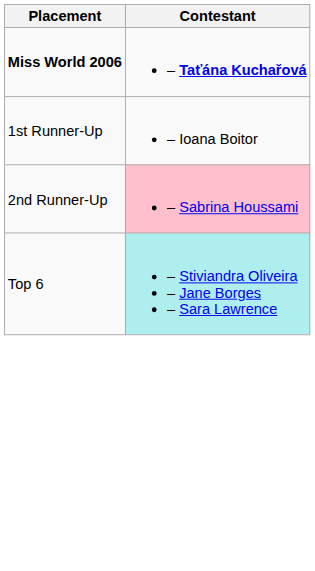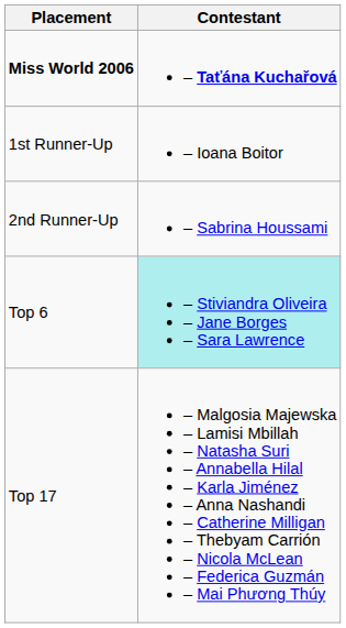 <table class="wikitable sortable" style="font-size:95%;">
 <tr>
 <th>Placement</th>
 <th>Contestant</th>
 </tr>
 <tr>
 <td><strong>Miss World 2006</strong></td>
 <td><br><ul><li><strong></strong> – <strong><a href='#'>Taťána Kuchařová</a></strong></li></ul></td>
 </tr>
 <tr>
 <td>1st Runner-Up</td>
 <td><br><ul><li> – Ioana Boitor</li></ul></td>
 </tr>
 <tr>
 <td>2nd Runner-Up</td>
-<td style="background: pink;"><br><ul><li> – <a href='#'>Sabrina Houssami</a></li></ul></td>
+<td><br><ul><li> – <a href='#'>Sabrina Houssami</a></li></ul></td>
 </tr>
 <tr>
 <td>Top 6</td>
 <td style="background: paleturquoise;"><br><ul><li> – <a href='#'>Stiviandra Oliveira</a></li><li> – <a href='#'>Jane Borges</a></li><li> – <a href='#'>Sara Lawrence</a></li></ul></td>
 </tr>
+<tr>
+<td>Top 17</td>
+<td><br><ul><li> – Malgosia Majewska</li><li> – Lamisi Mbillah</li><li> – <a href='#'>Natasha Suri</a></li><li> – <a href='#'>Annabella Hilal</a></li><li> – <a href='#'>Karla Jiménez</a></li><li> – Anna Nashandi</li><li> – <a href='#'>Catherine Milligan</a></li><li> – Thebyam Carrión</li><li> – <a href='#'>Nicola McLean</a></li><li> – <a href='#'>Federica Guzmán</a></li><li> – <a href='#'>Mai Phương Thúy</a></li></ul></td>
+</tr>
 </table>
